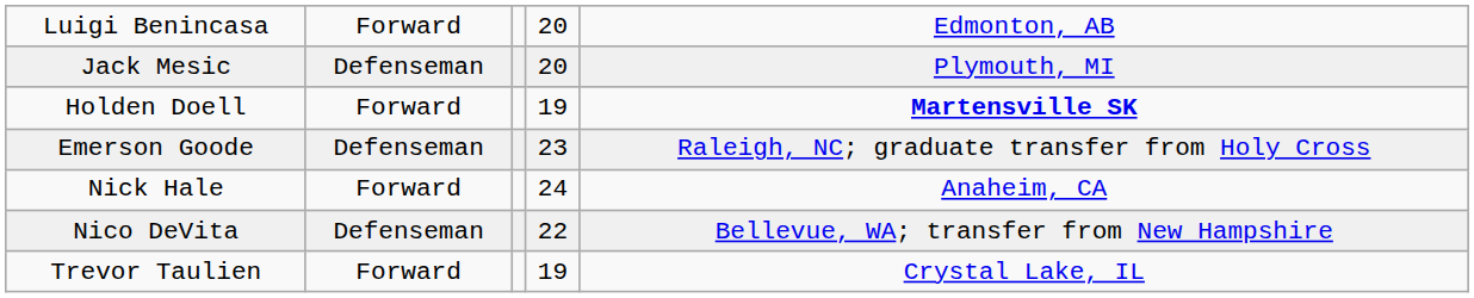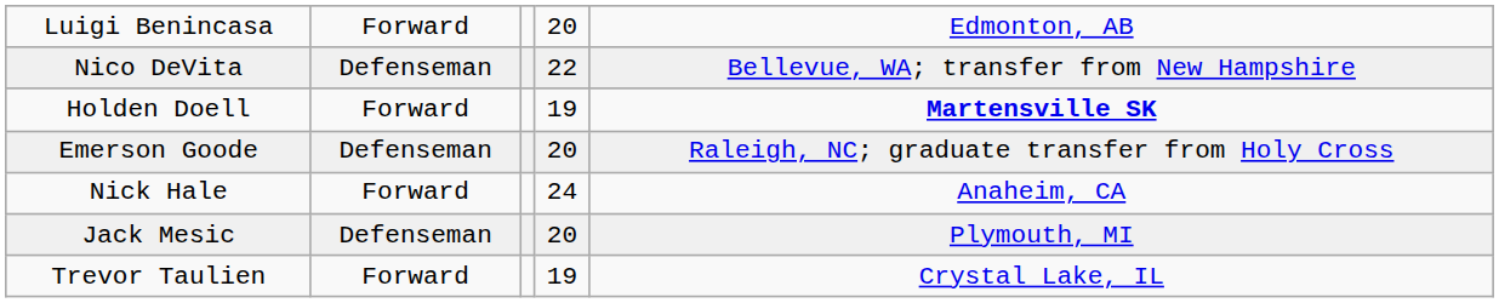 <table class="wikitable" width="60%">
 <tr align="center" bgcolor="">
 <td>Luigi Benincasa</td>
 <td>Forward</td>
 <td></td>
 <td>20</td>
 <td><a href='#'>Edmonton, AB</a></td>
 </tr>
 <tr align="center" bgcolor="f0f0f0">
-<td>Jack Mesic</td>
+<td>Nico DeVita</td>
 <td>Defenseman</td>
 <td></td>
-<td>20</td>
-<td><a href='#'>Plymouth, MI</a></td>
+<td>22</td>
+<td><a href='#'>Bellevue, WA</a>; transfer from <a href='#'>New Hampshire</a></td>
 </tr>
 <tr align="center" bgcolor="">
 <td>Holden Doell</td>
 <td>Forward</td>
 <td></td>
 <td>19</td>
 <td><strong><a href='#'>Martensville SK</a></strong></td>
 </tr>
 <tr align="center" bgcolor="f0f0f0">
 <td>Emerson Goode</td>
 <td>Defenseman</td>
 <td></td>
-<td>23</td>
+<td>20</td>
 <td><a href='#'>Raleigh, NC</a>; graduate transfer from <a href='#'>Holy Cross</a></td>
 </tr>
 <tr align="center" bgcolor="">
 <td>Nick Hale</td>
 <td>Forward</td>
 <td></td>
 <td>24</td>
 <td><a href='#'>Anaheim, CA</a></td>
 </tr>
 <tr align="center" bgcolor="f0f0f0">
-<td>Nico DeVita</td>
+<td>Jack Mesic</td>
 <td>Defenseman</td>
 <td></td>
-<td>22</td>
-<td><a href='#'>Bellevue, WA</a>; transfer from <a href='#'>New Hampshire</a></td>
+<td>20</td>
+<td><a href='#'>Plymouth, MI</a></td>
 </tr>
 <tr align="center" bgcolor="">
 <td>Trevor Taulien</td>
 <td>Forward</td>
 <td></td>
 <td>19</td>
 <td><a href='#'>Crystal Lake, IL</a></td>
 </tr>
 </table>
